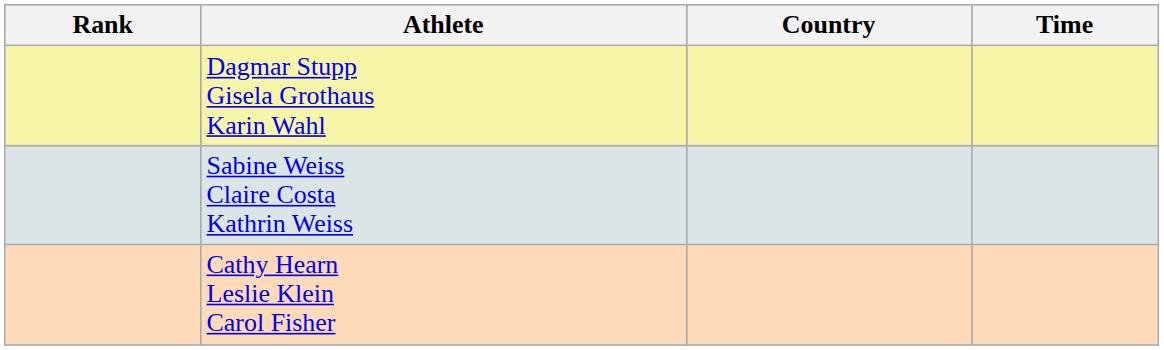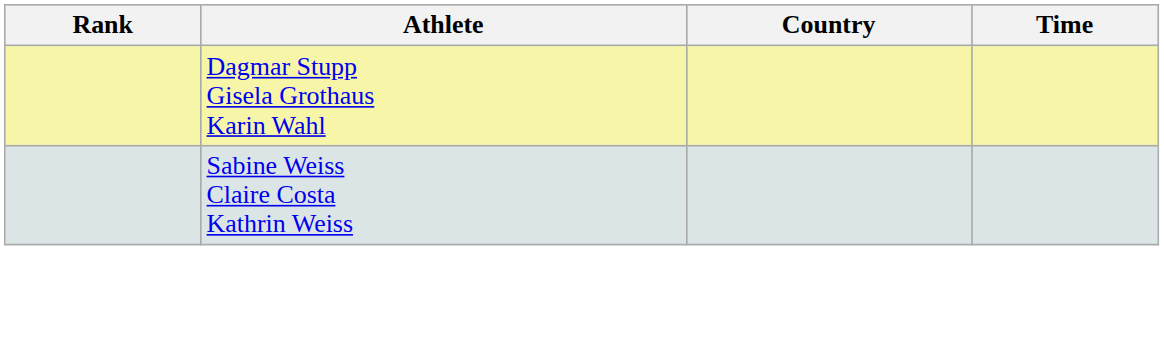 <table class="wikitable" width=45% style="font-size:100%; text-align:left;">
 <tr>
 <th>Rank</th>
 <th>Athlete</th>
 <th>Country</th>
 <th>Time</th>
 </tr>
 <tr bgcolor="#F7F6A8">
 <td align=center></td>
 <td><a href='#'>Dagmar Stupp</a><br><a href='#'>Gisela Grothaus</a><br><a href='#'>Karin Wahl</a></td>
 <td></td>
 <td align="right"></td>
 </tr>
 <tr bgcolor="#DCE5E5">
 <td align=center></td>
 <td><a href='#'>Sabine Weiss</a><br><a href='#'>Claire Costa</a><br><a href='#'>Kathrin Weiss</a></td>
 <td></td>
 <td align="right"></td>
 </tr>
-<tr bgcolor="#FFDAB9">
-<td align=center></td>
-<td><a href='#'>Cathy Hearn</a><br><a href='#'>Leslie Klein</a><br><a href='#'>Carol Fisher</a></td>
-<td></td>
-<td align="right"></td>
-</tr>
 </table>
